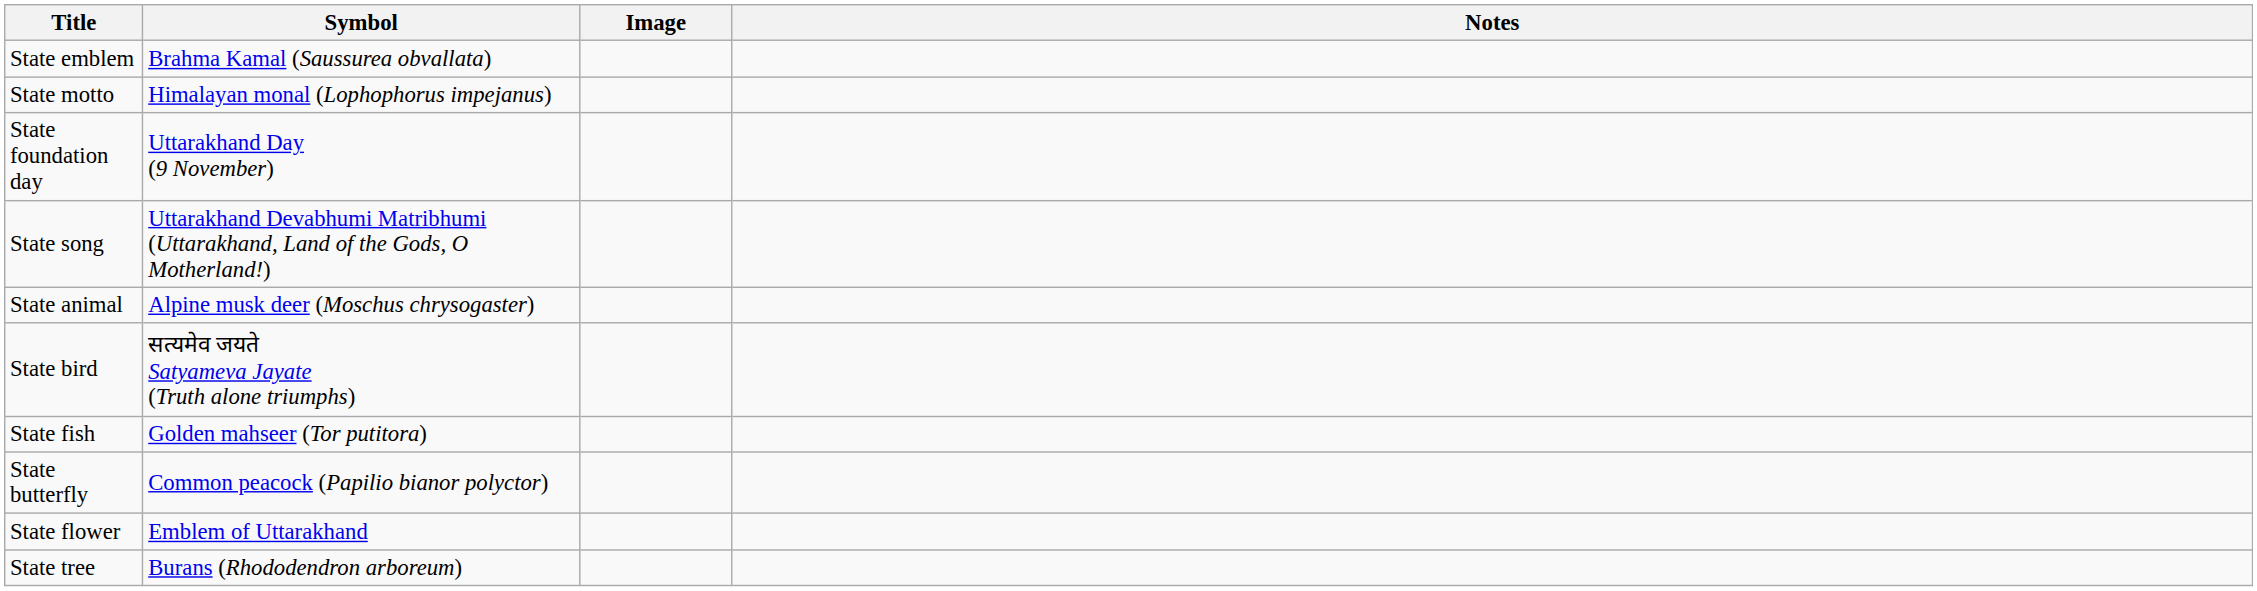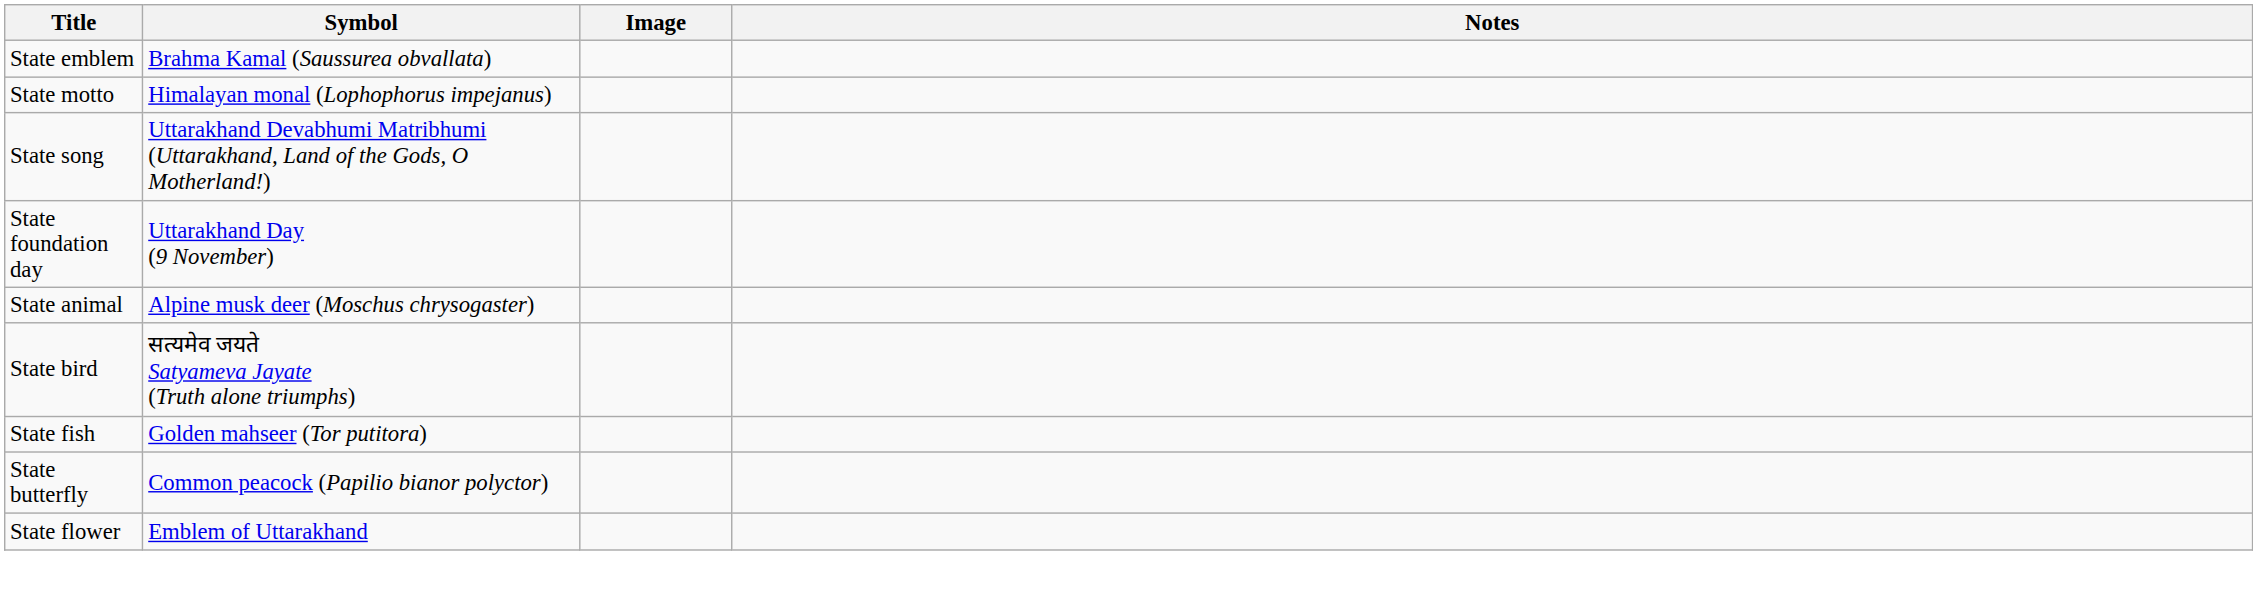 <table class="wikitable" style="width: 100%;">
 <tr>
 <th width=90>Title</th>
 <th style="width:300px;">Symbol</th>
 <th width=100>Image</th>
 <th>Notes</th>
 </tr>
 <tr>
 <td>State emblem</td>
 <td><a href='#'>Brahma Kamal</a> (<em>Saussurea obvallata</em>)</td>
 <td style="text-align:center;"></td>
 <td></td>
 </tr>
 <tr>
 <td>State motto</td>
 <td><a href='#'>Himalayan monal</a> (<em>Lophophorus impejanus</em>)</td>
 <td></td>
 <td></td>
 </tr>
 <tr>
-<td>State foundation day</td>
-<td><a href='#'>Uttarakhand Day</a> <br> (<em>9 November</em>)</td>
+<td>State song</td>
+<td><a href='#'>Uttarakhand Devabhumi Matribhumi</a> <br> (<em>Uttarakhand, Land of the Gods, O Motherland!</em>)</td>
 <td style="text-align:center;"></td>
 <td></td>
 </tr>
 <tr>
-<td>State song</td>
-<td><a href='#'>Uttarakhand Devabhumi Matribhumi</a> <br> (<em>Uttarakhand, Land of the Gods, O Motherland!</em>)</td>
+<td>State foundation day</td>
+<td><a href='#'>Uttarakhand Day</a> <br> (<em>9 November</em>)</td>
 <td style="text-align:center;"></td>
 <td></td>
 </tr>
 <tr>
 <td>State animal</td>
 <td><a href='#'>Alpine musk deer</a> (<em>Moschus chrysogaster</em>)</td>
 <td align=center></td>
 <td></td>
 </tr>
 <tr>
 <td>State bird</td>
 <td>सत्यमेव जयते<br> <em><a href='#'>Satyameva Jayate</a></em><br> (<em>Truth alone triumphs</em>)</td>
 <td align=center></td>
 <td></td>
 </tr>
 <tr>
 <td>State fish</td>
 <td><a href='#'>Golden mahseer</a> (<em>Tor putitora</em>)</td>
 <td align=center></td>
 <td></td>
 </tr>
 <tr>
 <td>State butterfly</td>
 <td><a href='#'>Common peacock</a> (<em>Papilio bianor polyctor</em>)</td>
 <td style="text-align:center;"></td>
 <td></td>
 </tr>
 <tr>
 <td>State flower</td>
 <td><a href='#'>Emblem of Uttarakhand</a></td>
 <td align=center></td>
 <td></td>
 </tr>
-<tr>
-<td>State tree</td>
-<td><a href='#'>Burans</a> (<em>Rhododendron arboreum</em>)</td>
-<td align=center></td>
-<td></td>
-</tr>
 </table>
